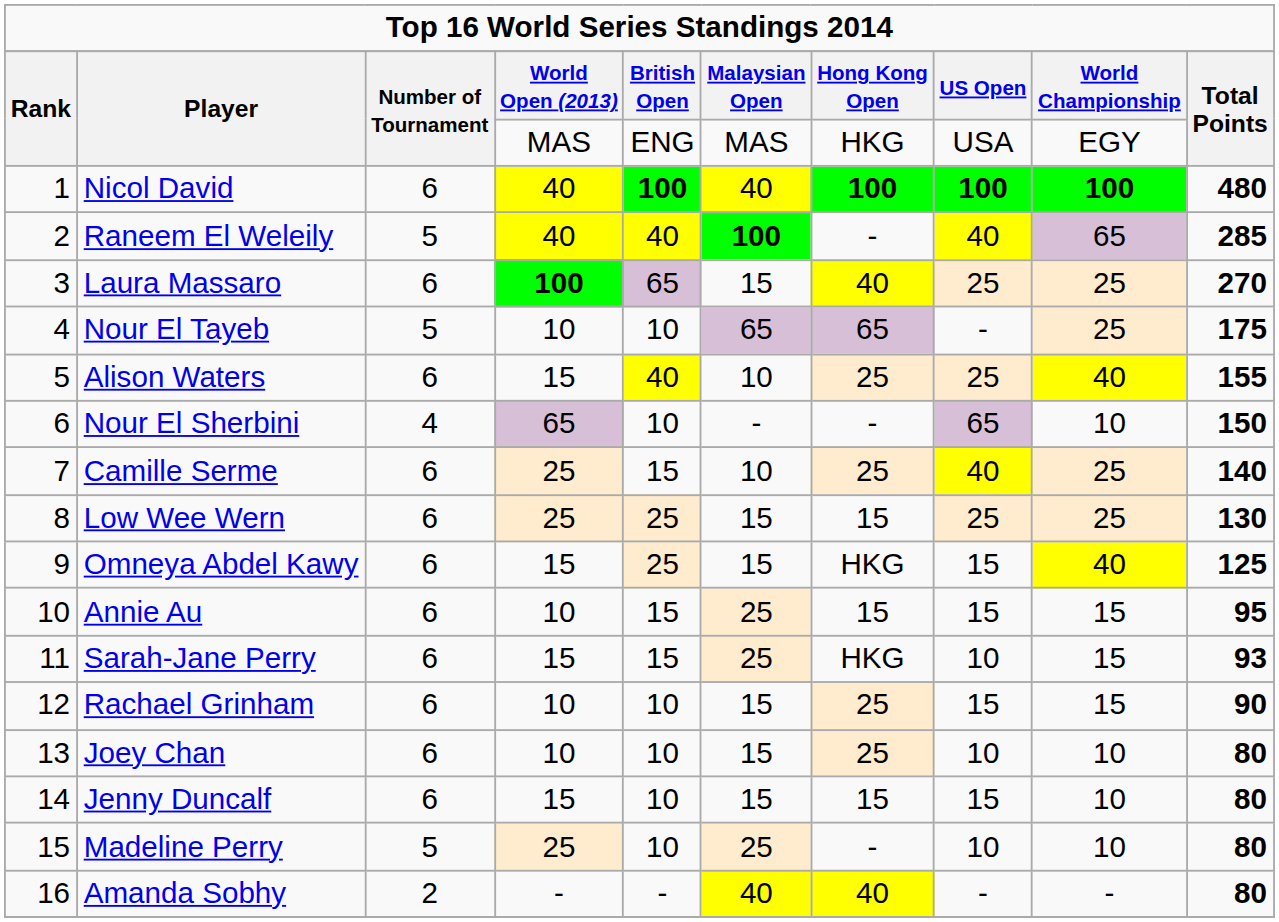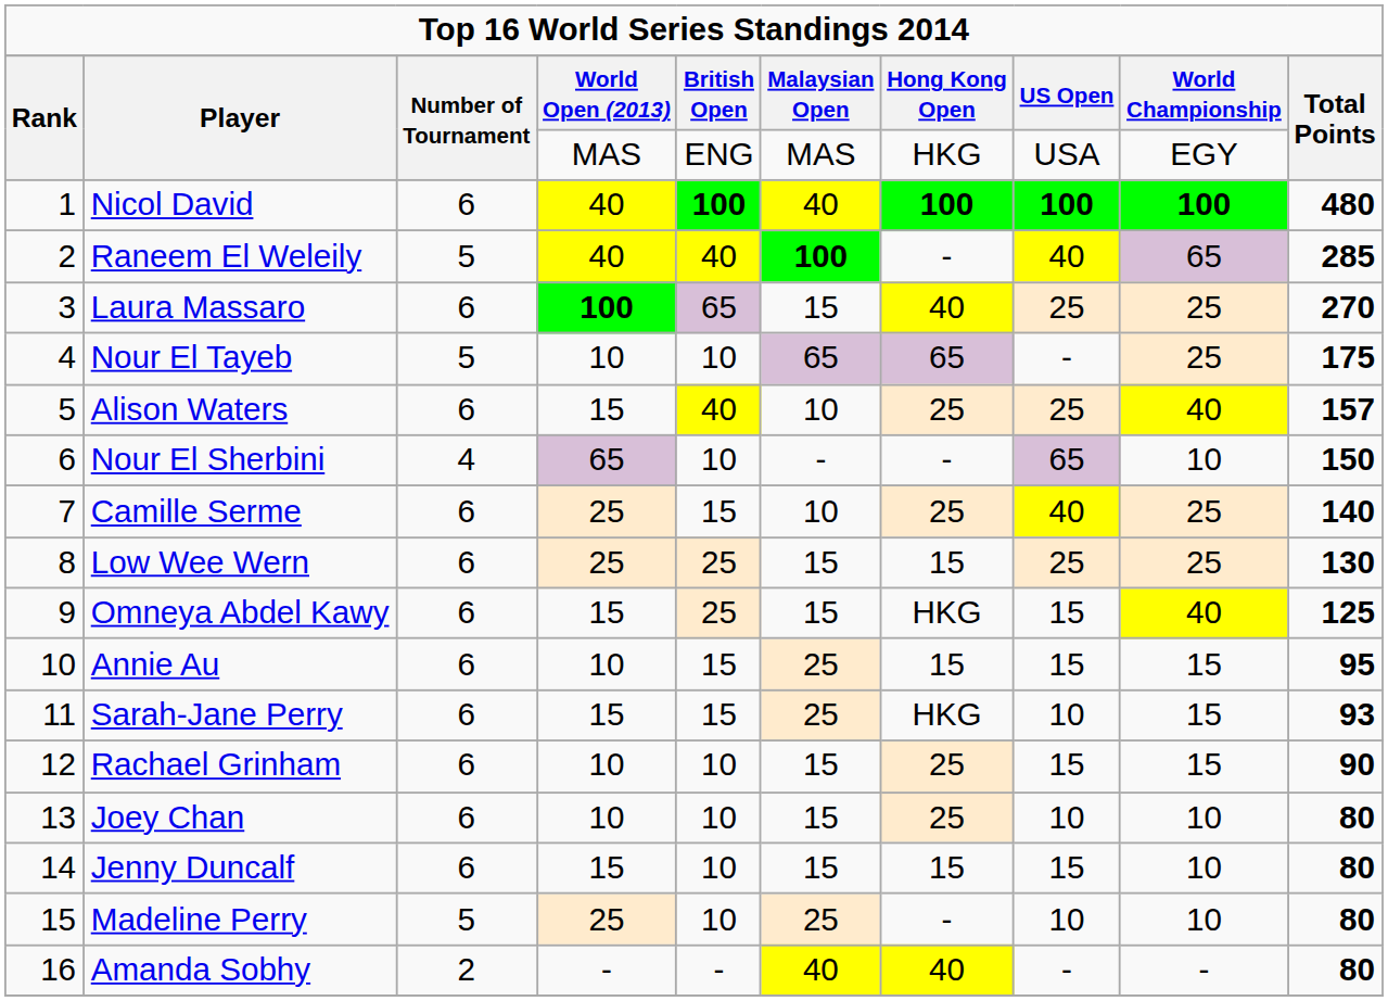 <table class="wikitable">
 <tr>
 <td colspan=11 align="center"><strong>Top 16 World Series Standings 2014</strong></td>
 </tr>
 <tr>
 </tr>
 <tr style="font-size:10pt;font-weight:bold">
 <th rowspan=2 align="center">Rank</th>
 <th rowspan=2 align="center">Player</th>
 <th rowspan=2 align="center"><small>Number of<br>Tournament</small></th>
 <th><small><a href='#'>World<br>Open <em>(2013)</em></a></small></th>
 <th><small><a href='#'>British<br>Open</a></small></th>
 <th><small><a href='#'>Malaysian<br>Open</a></small></th>
 <th><small><a href='#'>Hong Kong<br>Open</a></small></th>
 <th><small><a href='#'>US Open</a></small></th>
 <th><small><a href='#'>World<br>Championship</a></small></th>
 <th rowspan=2 align="center">Total<br>Points</th>
 </tr>
 <tr>
 <td align="center">MAS </td>
 <td align="center">ENG </td>
 <td align="center">MAS </td>
 <td align="center">HKG </td>
 <td align="center">USA </td>
 <td align="center">EGY </td>
 </tr>
 <tr>
 <td align=right>1</td>
 <td> <a href='#'>Nicol David</a></td>
 <td align=center>6</td>
 <td align=center style="background:yellow;">40</td>
 <td align=center style="background:#00ff00"><strong>100</strong></td>
 <td align=center style="background:yellow;">40</td>
 <td align=center style="background:#00ff00"><strong>100</strong></td>
 <td align=center style="background:#00ff00"><strong>100</strong></td>
 <td align=center style="background:#00ff00"><strong>100</strong></td>
 <td align=right><strong>480</strong></td>
 </tr>
 <tr>
 <td align=right>2</td>
 <td> <a href='#'>Raneem El Weleily</a></td>
 <td align=center>5</td>
 <td align=center style="background:yellow;">40</td>
 <td align=center style="background:yellow;">40</td>
 <td align=center style="background:#00ff00"><strong>100</strong></td>
 <td align=center>-</td>
 <td align=center style="background:yellow;">40</td>
 <td align=center style="background:#D8BFD8;">65</td>
 <td align=right><strong>285</strong></td>
 </tr>
 <tr>
 <td align=right>3</td>
 <td> <a href='#'>Laura Massaro</a></td>
 <td align=center>6</td>
 <td align=center style="background:#00ff00"><strong>100</strong></td>
 <td align=center style="background:#D8BFD8;">65</td>
 <td align=center>15</td>
 <td align=center style="background:yellow;">40</td>
 <td align=center style="background:#ffebcd;">25</td>
 <td align=center style="background:#ffebcd;">25</td>
 <td align=right><strong>270</strong></td>
 </tr>
 <tr>
 <td align=right>4</td>
 <td> <a href='#'>Nour El Tayeb</a></td>
 <td align=center>5</td>
 <td align=center>10</td>
 <td align=center>10</td>
 <td align=center style="background:#D8BFD8;">65</td>
 <td align=center style="background:#D8BFD8;">65</td>
 <td align=center>-</td>
 <td align=center style="background:#ffebcd;">25</td>
 <td align=right><strong>175</strong></td>
 </tr>
 <tr>
 <td align=right>5</td>
 <td> <a href='#'>Alison Waters</a></td>
 <td align=center>6</td>
 <td align=center>15</td>
 <td align=center style="background:yellow;">40</td>
 <td align=center>10</td>
 <td align=center style="background:#ffebcd;">25</td>
 <td align=center style="background:#ffebcd;">25</td>
 <td align=center style="background:yellow;">40</td>
-<td align=right><strong>155</strong></td>
+<td align=right><strong>157</strong></td>
 </tr>
 <tr>
 <td align=right>6</td>
 <td> <a href='#'>Nour El Sherbini</a></td>
 <td align=center>4</td>
 <td align=center style="background:#D8BFD8;">65</td>
 <td align=center>10</td>
 <td align=center>-</td>
 <td align=center>-</td>
 <td align=center style="background:#D8BFD8;">65</td>
 <td align=center>10</td>
 <td align=right><strong>150</strong></td>
 </tr>
 <tr>
 <td align=right>7</td>
 <td> <a href='#'>Camille Serme</a></td>
 <td align=center>6</td>
 <td align=center style="background:#ffebcd;">25</td>
 <td align=center>15</td>
 <td align=center>10</td>
 <td align=center style="background:#ffebcd;">25</td>
 <td align=center style="background:yellow;">40</td>
 <td align=center style="background:#ffebcd;">25</td>
 <td align=right><strong>140</strong></td>
 </tr>
 <tr>
 <td align=right>8</td>
 <td> <a href='#'>Low Wee Wern</a></td>
 <td align=center>6</td>
 <td align=center style="background:#ffebcd;">25</td>
 <td align=center style="background:#ffebcd;">25</td>
 <td align=center>15</td>
 <td align=center>15</td>
 <td align=center style="background:#ffebcd;">25</td>
 <td align=center style="background:#ffebcd;">25</td>
 <td align=right><strong>130</strong></td>
 </tr>
 <tr>
 <td align=right>9</td>
 <td> <a href='#'>Omneya Abdel Kawy</a></td>
 <td align=center>6</td>
 <td align=center>15</td>
 <td align=center style="background:#ffebcd;">25</td>
 <td align=center>15</td>
 <td align="center">HKG </td>
 <td align=center>15</td>
 <td align=center style="background:yellow;">40</td>
 <td align=right><strong>125</strong></td>
 </tr>
 <tr>
 <td align=right>10</td>
 <td> <a href='#'>Annie Au</a></td>
 <td align=center>6</td>
 <td align=center>10</td>
 <td align=center>15</td>
 <td align=center style="background:#ffebcd;">25</td>
 <td align=center>15</td>
 <td align=center>15</td>
 <td align=center>15</td>
 <td align=right><strong>95</strong></td>
 </tr>
 <tr>
 <td align=right>11</td>
 <td> <a href='#'>Sarah-Jane Perry</a></td>
 <td align=center>6</td>
 <td align=center>15</td>
 <td align=center>15</td>
 <td align=center style="background:#ffebcd;">25</td>
 <td align="center">HKG </td>
 <td align=center>10</td>
 <td align=center>15</td>
 <td align=right><strong>93</strong></td>
 </tr>
 <tr>
 <td align=right>12</td>
 <td> <a href='#'>Rachael Grinham</a></td>
 <td align=center>6</td>
 <td align=center>10</td>
 <td align=center>10</td>
 <td align=center>15</td>
 <td align=center style="background:#ffebcd;">25</td>
 <td align=center>15</td>
 <td align=center>15</td>
 <td align=right><strong>90</strong></td>
 </tr>
 <tr>
 <td align=right>13</td>
 <td> <a href='#'>Joey Chan</a></td>
 <td align=center>6</td>
 <td align=center>10</td>
 <td align=center>10</td>
 <td align=center>15</td>
 <td align=center style="background:#ffebcd;">25</td>
 <td align=center>10</td>
 <td align=center>10</td>
 <td align=right><strong>80</strong></td>
 </tr>
 <tr>
 <td align=right>14</td>
 <td> <a href='#'>Jenny Duncalf</a></td>
 <td align=center>6</td>
 <td align=center>15</td>
 <td align=center>10</td>
 <td align=center>15</td>
 <td align=center>15</td>
 <td align=center>15</td>
 <td align=center>10</td>
 <td align=right><strong>80</strong></td>
 </tr>
 <tr>
 <td align=right>15</td>
 <td> <a href='#'>Madeline Perry</a></td>
 <td align=center>5</td>
 <td align=center style="background:#ffebcd;">25</td>
 <td align=center>10</td>
 <td align=center style="background:#ffebcd;">25</td>
 <td align=center>-</td>
 <td align=center>10</td>
 <td align=center>10</td>
 <td align=right><strong>80</strong></td>
 </tr>
 <tr>
 <td align=right>16</td>
 <td> <a href='#'>Amanda Sobhy</a></td>
 <td align=center>2</td>
 <td align=center>-</td>
 <td align=center>-</td>
 <td align=center style="background:yellow;">40</td>
 <td align=center style="background:yellow;">40</td>
 <td align=center>-</td>
 <td align=center>-</td>
 <td align=right><strong>80</strong></td>
 </tr>
 <tr>
 </tr>
 </table>
